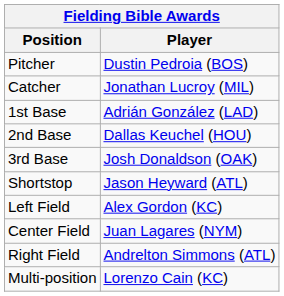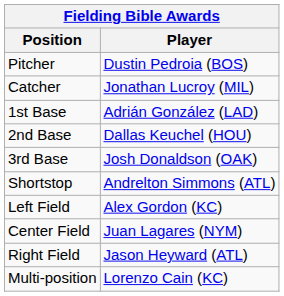 <table class="wikitable">
 <tr>
 <th colspan="9"><a href='#'>Fielding Bible Awards</a></th>
 </tr>
 <tr>
 <th>Position</th>
 <th>Player</th>
 </tr>
 <tr>
 <td>Pitcher</td>
 <td><a href='#'>Dustin Pedroia</a> (<a href='#'>BOS</a>)</td>
 </tr>
 <tr>
 <td>Catcher</td>
 <td><a href='#'>Jonathan Lucroy</a> (<a href='#'>MIL</a>)</td>
 </tr>
 <tr>
 <td>1st Base</td>
 <td><a href='#'>Adrián González</a> (<a href='#'>LAD</a>)</td>
 </tr>
 <tr>
 <td>2nd Base</td>
 <td><a href='#'>Dallas Keuchel</a> (<a href='#'>HOU</a>)</td>
 </tr>
 <tr>
 <td>3rd Base</td>
 <td><a href='#'>Josh Donaldson</a> (<a href='#'>OAK</a>)</td>
 </tr>
 <tr>
 <td>Shortstop</td>
-<td><a href='#'>Jason Heyward</a> (<a href='#'>ATL</a>)</td>
+<td><a href='#'>Andrelton Simmons</a> (<a href='#'>ATL</a>)</td>
 </tr>
 <tr>
 <td>Left Field</td>
 <td><a href='#'>Alex Gordon</a> (<a href='#'>KC</a>)</td>
 </tr>
 <tr>
 <td>Center Field</td>
 <td><a href='#'>Juan Lagares</a> (<a href='#'>NYM</a>)</td>
 </tr>
 <tr>
 <td>Right Field</td>
-<td><a href='#'>Andrelton Simmons</a> (<a href='#'>ATL</a>)</td>
+<td><a href='#'>Jason Heyward</a> (<a href='#'>ATL</a>)</td>
 </tr>
 <tr>
 <td>Multi-position</td>
 <td><a href='#'>Lorenzo Cain</a> (<a href='#'>KC</a>)</td>
 </tr>
 </table>
